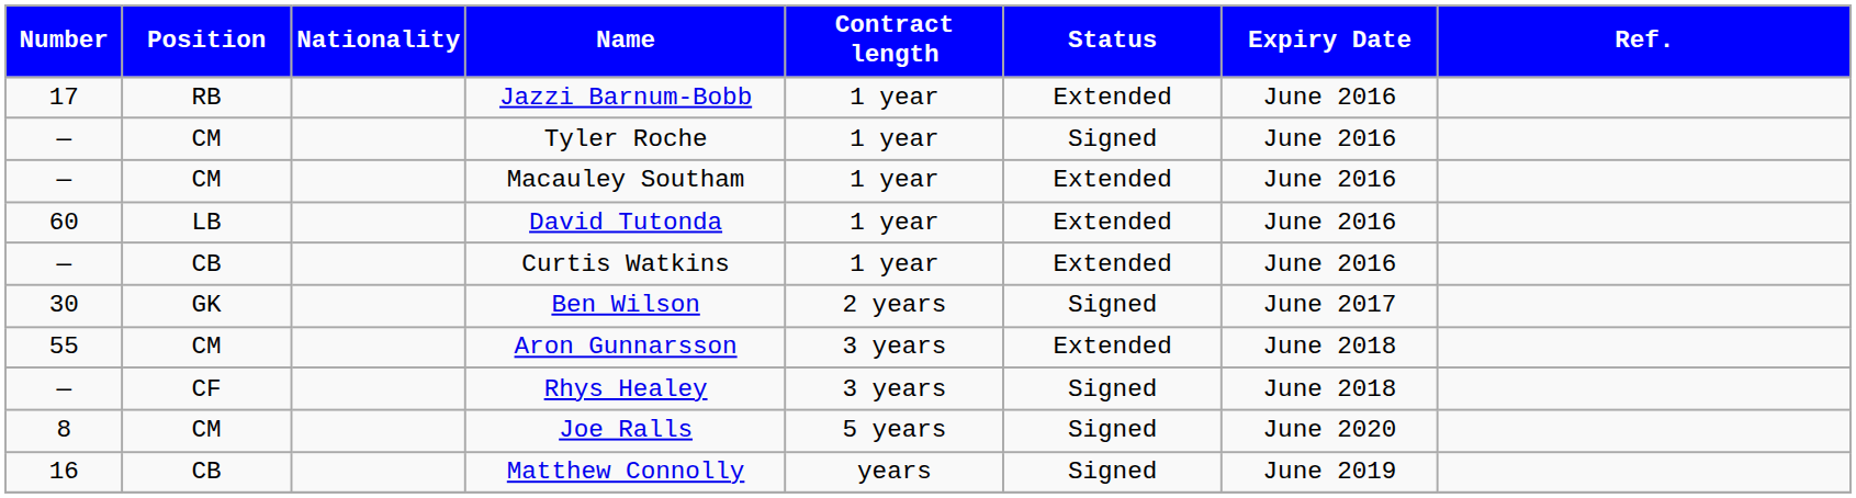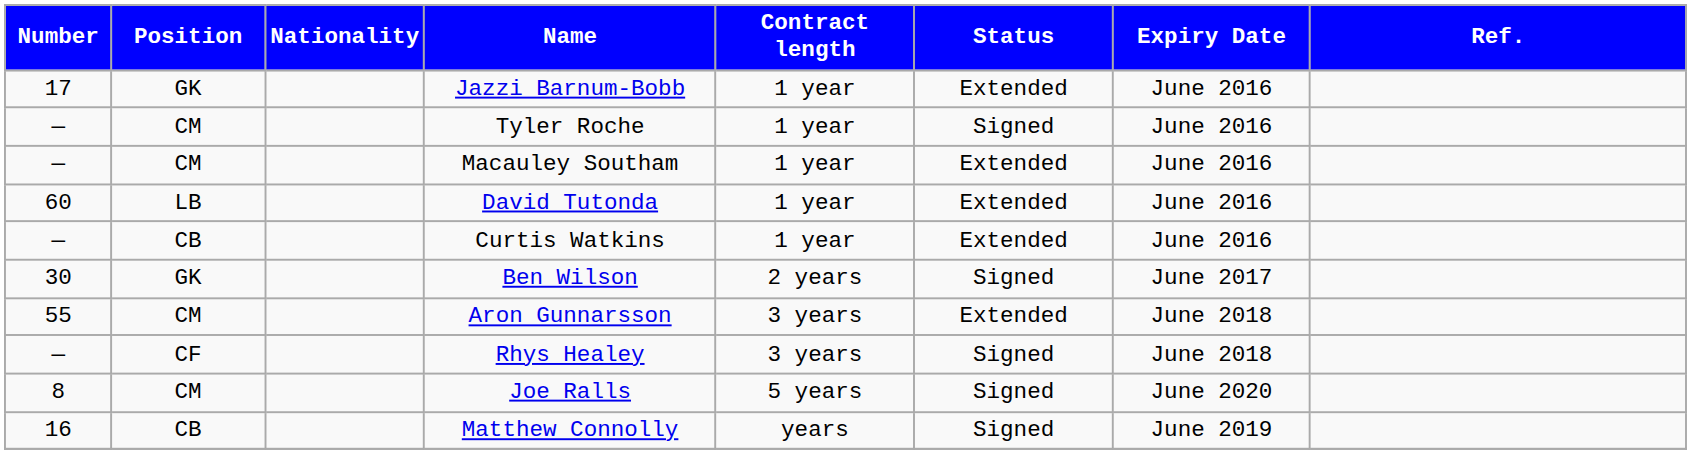 <table class="wikitable"  style="text-align:center; font-size:90%; ">
 <tr>
 <th style="background:#0000FF; color:white; width:50px;">Number</th>
 <th style="background:#0000FF; color:white; width:75px;">Position</th>
 <th style="background:#0000FF; color:white; width:75px;">Nationality</th>
 <th style="background:#0000FF; color:white; width:150px;">Name</th>
 <th style="background:#0000FF; color:white; width:100px;">Contract length</th>
 <th style="background:#0000FF; color:white; width:100px;">Status</th>
 <th style="background:#0000FF; color:white; width:100px;">Expiry Date</th>
 <th style="background:#0000FF; color:white; width:200px;">Ref.</th>
 </tr>
 <tr>
 <td>17</td>
-<td>RB</td>
+<td>GK</td>
 <td></td>
 <td><a href='#'>Jazzi Barnum-Bobb</a></td>
 <td>1 year</td>
 <td>Extended</td>
 <td>June 2016</td>
 <td></td>
 </tr>
 <tr>
 <td>—</td>
 <td>CM</td>
 <td></td>
 <td>Tyler Roche</td>
 <td>1 year</td>
 <td>Signed</td>
 <td>June 2016</td>
 <td></td>
 </tr>
 <tr>
 <td>—</td>
 <td>CM</td>
 <td></td>
 <td>Macauley Southam</td>
 <td>1 year</td>
 <td>Extended</td>
 <td>June 2016</td>
 <td></td>
 </tr>
 <tr>
 <td>60</td>
 <td>LB</td>
 <td></td>
 <td><a href='#'>David Tutonda</a></td>
 <td>1 year</td>
 <td>Extended</td>
 <td>June 2016</td>
 <td></td>
 </tr>
 <tr>
 <td>—</td>
 <td>CB</td>
 <td></td>
 <td>Curtis Watkins</td>
 <td>1 year</td>
 <td>Extended</td>
 <td>June 2016</td>
 <td></td>
 </tr>
 <tr>
 <td>30</td>
 <td>GK</td>
 <td></td>
 <td><a href='#'>Ben Wilson</a></td>
 <td>2 years</td>
 <td>Signed</td>
 <td>June 2017</td>
 <td></td>
 </tr>
 <tr>
 <td>55</td>
 <td>CM</td>
 <td></td>
 <td><a href='#'>Aron Gunnarsson</a></td>
 <td>3 years</td>
 <td>Extended</td>
 <td>June 2018</td>
 <td></td>
 </tr>
 <tr>
 <td>—</td>
 <td>CF</td>
 <td></td>
 <td><a href='#'>Rhys Healey</a></td>
 <td>3 years</td>
 <td>Signed</td>
 <td>June 2018</td>
 <td></td>
 </tr>
 <tr>
 <td>8</td>
 <td>CM</td>
 <td></td>
 <td><a href='#'>Joe Ralls</a></td>
 <td>5 years</td>
 <td>Signed</td>
 <td>June 2020</td>
 <td></td>
 </tr>
 <tr>
 <td>16</td>
 <td>CB</td>
 <td></td>
 <td><a href='#'>Matthew Connolly</a></td>
 <td> years</td>
 <td>Signed</td>
 <td>June 2019</td>
 <td></td>
 </tr>
 <tr>
 </tr>
 </table>
